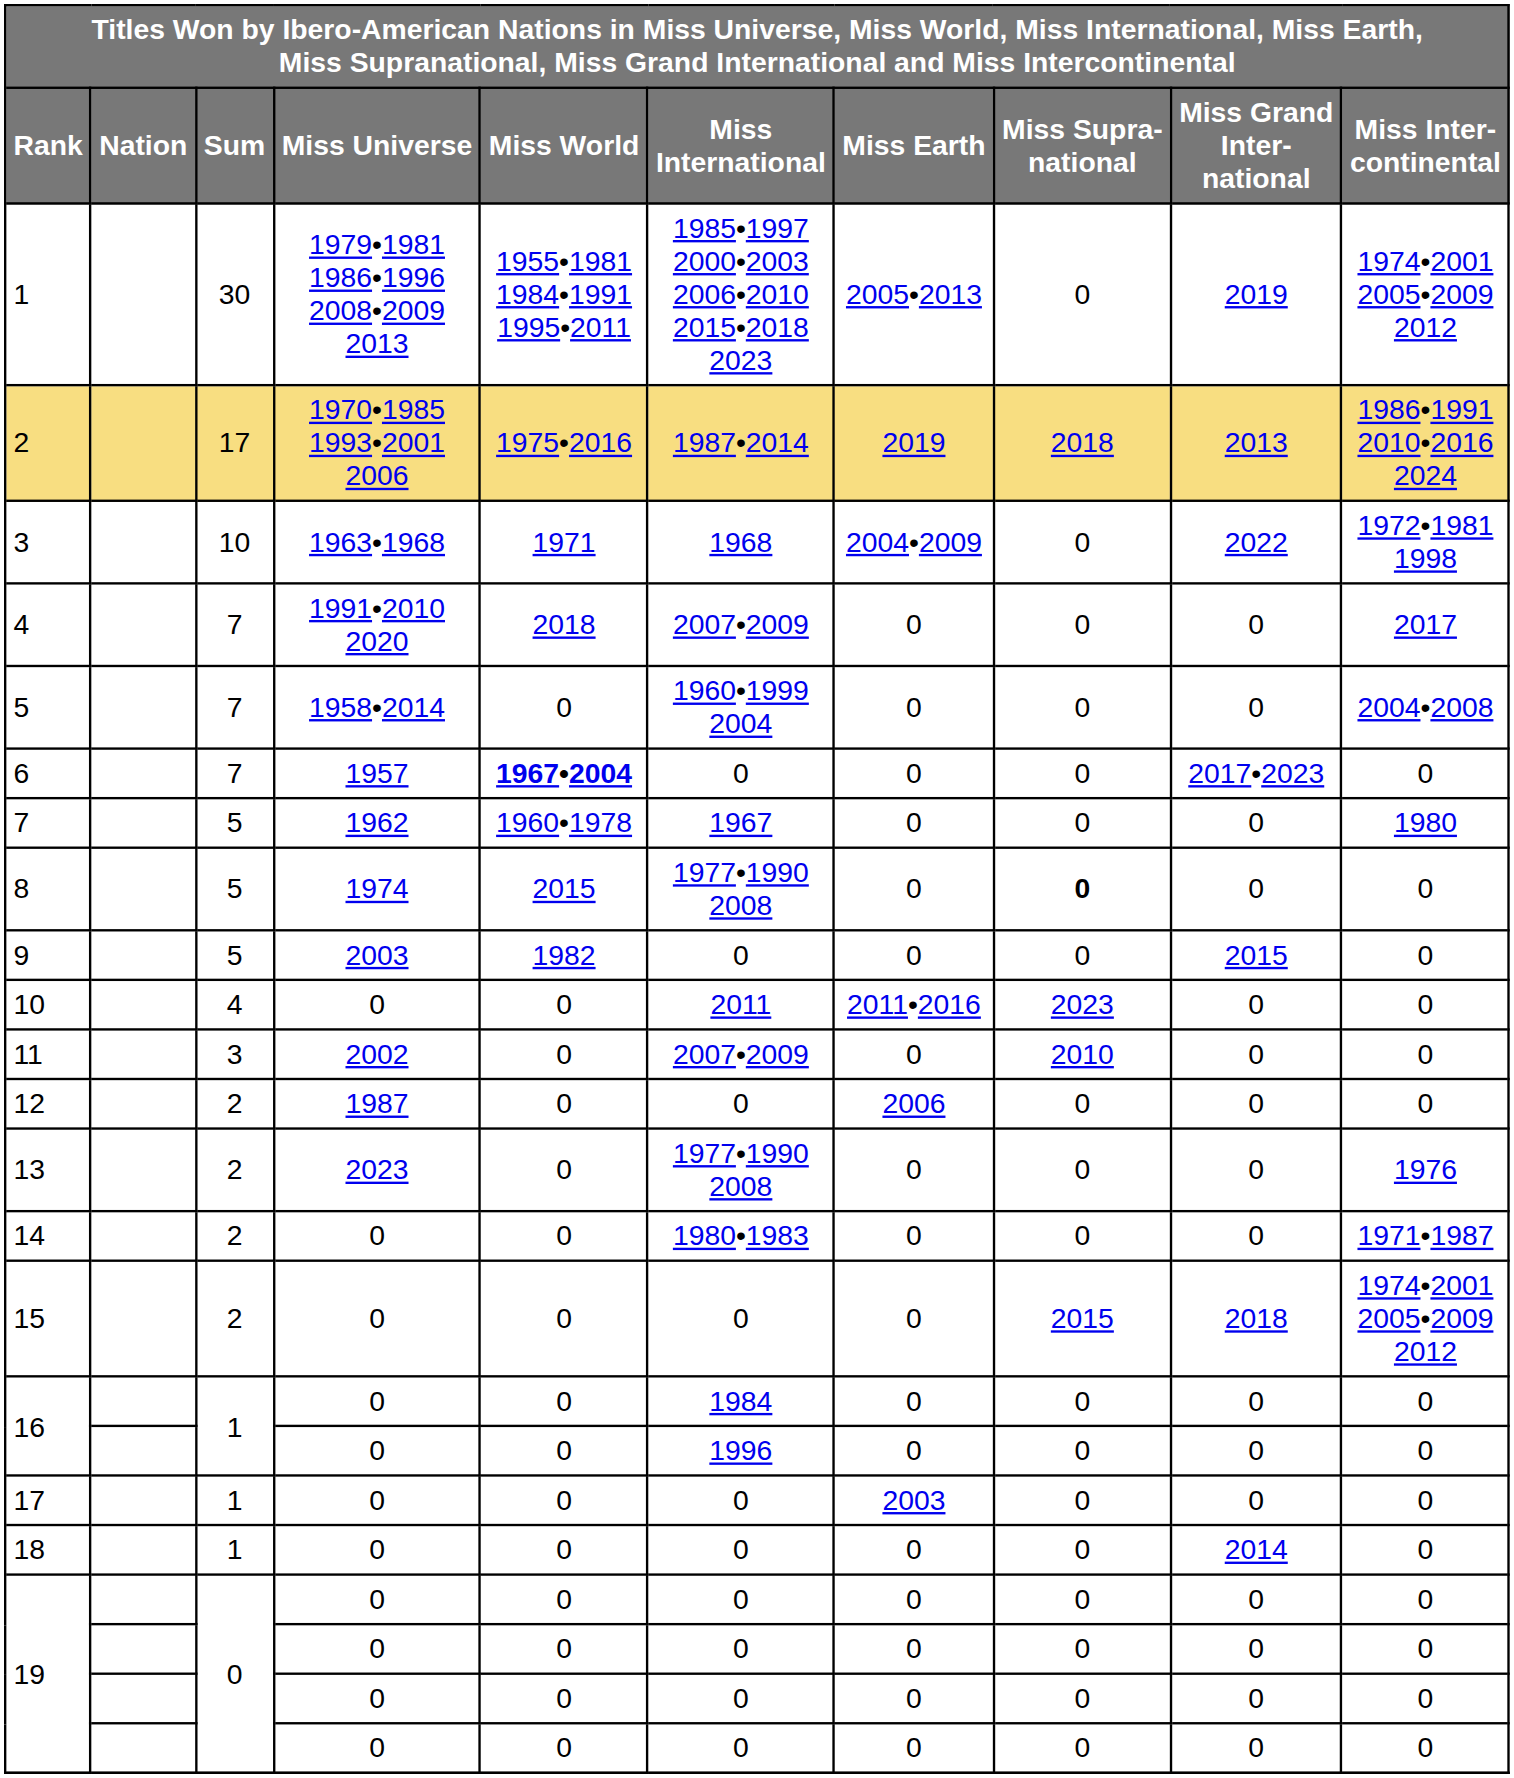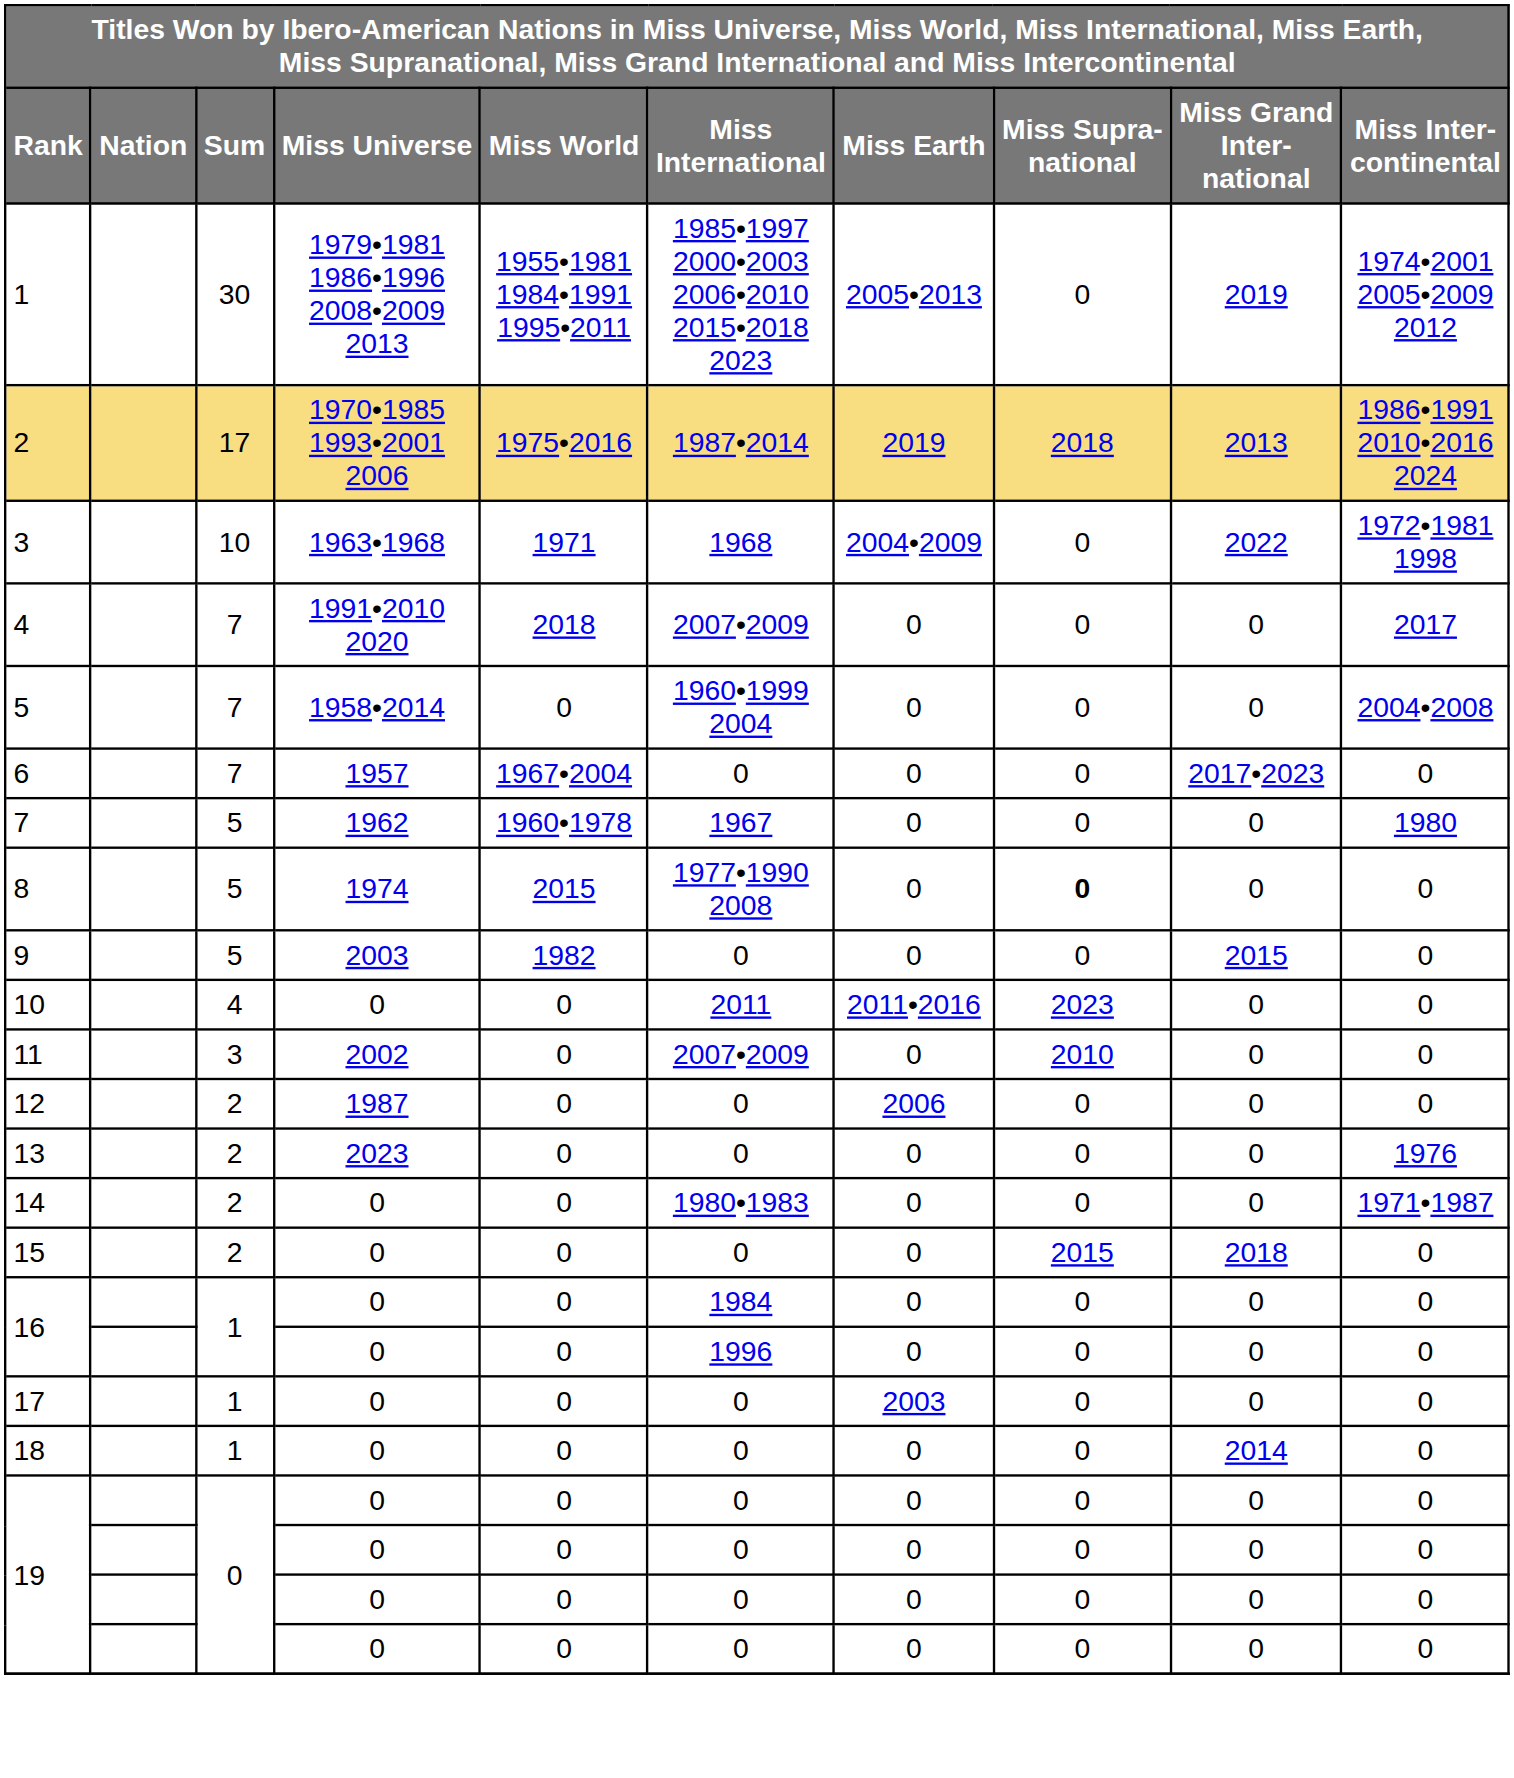 <table class="sortable wiki table" border="3" cellpadding="3" cellspacing="0" style="margin: 0 1em 0 0; background: white; border: 1px #000000 solid; border-collapse: collapse; font-size: 75%;">
 <tr>
 <th style="background-color:#787878;color:#FFFFFF;"  colspan=10>Titles Won by Ibero-American Nations in Miss Universe, Miss World, Miss International, Miss Earth, <br> Miss Supranational, Miss Grand International and Miss Intercontinental</th>
 </tr>
 <tr>
 <th style="background-color:#787878;color:#FFFFFF;">Rank</th>
 <th style="background-color:#787878;color:#FFFFFF;">Nation</th>
 <th style="background-color:#787878;color:#FFFFFF;">Sum</th>
 <th style="background-color:#787878;color:#FFFFFF;">Miss Universe</th>
 <th style="background-color:#787878;color:#FFFFFF;">Miss World</th>
 <th style="background-color:#787878;color:#FFFFFF;">Miss<br>International</th>
 <th style="background-color:#787878;color:#FFFFFF;">Miss Earth</th>
 <th style="background-color:#787878;color:#FFFFFF;">Miss Supra-<br>national</th>
 <th style="background-color:#787878;color:#FFFFFF;">Miss Grand<br>Inter-<br>national</th>
 <th style="background-color:#787878;color:#FFFFFF;">Miss Inter-<br>continental</th>
 </tr>
 <tr>
 <td>1</td>
 <td></td>
 <td style="text-align:center;">30</td>
 <td style="text-align:center;"><a href='#'>1979</a>•<a href='#'>1981</a><br><a href='#'>1986</a>•<a href='#'>1996</a><br><a href='#'>2008</a>•<a href='#'>2009</a><br><a href='#'>2013</a></td>
 <td style="text-align:center;"><a href='#'>1955</a>•<a href='#'>1981</a><br><a href='#'>1984</a>•<a href='#'>1991</a><br><a href='#'>1995</a>•<a href='#'>2011</a></td>
 <td style="text-align:center;"><a href='#'>1985</a>•<a href='#'>1997</a><br><a href='#'>2000</a>•<a href='#'>2003</a><br><a href='#'>2006</a>•<a href='#'>2010</a><br><a href='#'>2015</a>•<a href='#'>2018</a><br><a href='#'>2023</a></td>
 <td style="text-align:center;"><a href='#'>2005</a>•<a href='#'>2013</a></td>
 <td style="text-align:center;">0</td>
 <td style="text-align:center;"><a href='#'>2019</a></td>
 <td style="text-align:center;"><a href='#'>1974</a>•<a href='#'>2001</a><br><a href='#'>2005</a>•<a href='#'>2009</a><br><a href='#'>2012</a></td>
 </tr>
 <tr>
 <td bgcolor="#F8DE81">2</td>
 <td bgcolor="#F8DE81"></td>
 <td bgcolor="#F8DE81" align="center">17</td>
 <td bgcolor="#F8DE81" align="center"><a href='#'>1970</a>•<a href='#'>1985</a><br><a href='#'>1993</a>•<a href='#'>2001</a><br><a href='#'>2006</a></td>
 <td bgcolor="#F8DE81" align="center"><a href='#'>1975</a>•<a href='#'>2016</a></td>
 <td bgcolor="#F8DE81" align="center"><a href='#'>1987</a>•<a href='#'>2014</a></td>
 <td bgcolor="#F8DE81" align="center"><a href='#'>2019</a></td>
 <td bgcolor="#F8DE81" align="center"><a href='#'>2018</a></td>
 <td bgcolor="#F8DE81" align="center"><a href='#'>2013</a></td>
 <td bgcolor="#F8DE81" align="center"><a href='#'>1986</a>•<a href='#'>1991</a><br><a href='#'>2010</a>•<a href='#'>2016</a><br><a href='#'>2024</a></td>
 </tr>
 <tr>
 <td>3</td>
 <td></td>
 <td style="text-align:center;">10</td>
 <td style="text-align:center;"><a href='#'>1963</a>•<a href='#'>1968</a></td>
 <td style="text-align:center;"><a href='#'>1971</a></td>
 <td style="text-align:center;"><a href='#'>1968</a></td>
 <td style="text-align:center;"><a href='#'>2004</a>•<a href='#'>2009</a></td>
 <td style="text-align:center;">0</td>
 <td style="text-align:center;"><a href='#'>2022</a></td>
 <td style="text-align:center;"><a href='#'>1972</a>•<a href='#'>1981</a><br><a href='#'>1998</a></td>
 </tr>
 <tr>
 <td>4</td>
 <td></td>
 <td style="text-align:center;">7</td>
 <td style="text-align:center;"><a href='#'>1991</a>•<a href='#'>2010</a><br><a href='#'>2020</a></td>
 <td style="text-align:center;"><a href='#'>2018</a></td>
 <td style="text-align:center;"><a href='#'>2007</a>•<a href='#'>2009</a></td>
 <td style="text-align:center;">0</td>
 <td style="text-align:center;">0</td>
 <td style="text-align:center;">0</td>
 <td style="text-align:center;"><a href='#'>2017</a></td>
 </tr>
 <tr>
 <td>5</td>
 <td></td>
 <td style="text-align:center;">7</td>
 <td style="text-align:center;"><a href='#'>1958</a>•<a href='#'>2014</a></td>
 <td style="text-align:center;">0</td>
 <td style="text-align:center;"><a href='#'>1960</a>•<a href='#'>1999</a><br><a href='#'>2004</a></td>
 <td style="text-align:center;">0</td>
 <td style="text-align:center;">0</td>
 <td style="text-align:center;">0</td>
 <td style="text-align:center;"><a href='#'>2004</a>•<a href='#'>2008</a></td>
 </tr>
 <tr>
 <td>6</td>
 <td></td>
 <td style="text-align:center;">7</td>
 <td style="text-align:center;"><a href='#'>1957</a></td>
-<td style="text-align:center;"><strong><a href='#'>1967</a>•<a href='#'>2004</a></strong></td>
+<td style="text-align:center;"><a href='#'>1967</a>•<a href='#'>2004</a></td>
 <td style="text-align:center;">0</td>
 <td style="text-align:center;">0</td>
 <td style="text-align:center;">0</td>
 <td style="text-align:center;"><a href='#'>2017</a>•<a href='#'>2023</a></td>
 <td style="text-align:center;">0</td>
 </tr>
 <tr>
 <td>7</td>
 <td></td>
 <td style="text-align:center;">5</td>
 <td style="text-align:center;"><a href='#'>1962</a></td>
 <td style="text-align:center;"><a href='#'>1960</a>•<a href='#'>1978</a></td>
 <td style="text-align:center;"><a href='#'>1967</a></td>
 <td style="text-align:center;">0</td>
 <td style="text-align:center;">0</td>
 <td style="text-align:center;">0</td>
 <td style="text-align:center;"><a href='#'>1980</a></td>
 </tr>
 <tr>
 <td>8</td>
 <td></td>
 <td style="text-align:center;">5</td>
 <td style="text-align:center;"><a href='#'>1974</a></td>
 <td style="text-align:center;"><a href='#'>2015</a></td>
 <td style="text-align:center;"><a href='#'>1977</a>•<a href='#'>1990</a><br><a href='#'>2008</a></td>
 <td style="text-align:center;">0</td>
 <td style="text-align:center;"><strong>0</strong></td>
 <td style="text-align:center;">0</td>
 <td style="text-align:center;">0</td>
 </tr>
 <tr>
 <td>9</td>
 <td></td>
 <td style="text-align:center;">5</td>
 <td style="text-align:center;"><a href='#'>2003</a></td>
 <td style="text-align:center;"><a href='#'>1982</a></td>
 <td style="text-align:center;">0</td>
 <td style="text-align:center;">0</td>
 <td style="text-align:center;">0</td>
 <td style="text-align:center;"><a href='#'>2015</a></td>
 <td style="text-align:center;">0</td>
 </tr>
 <tr>
 <td>10</td>
 <td></td>
 <td style="text-align:center;">4</td>
 <td style="text-align:center;">0</td>
 <td style="text-align:center;">0</td>
 <td style="text-align:center;"><a href='#'>2011</a></td>
 <td style="text-align:center;"><a href='#'>2011</a>•<a href='#'>2016</a></td>
 <td style="text-align:center;"><a href='#'>2023</a></td>
 <td style="text-align:center;">0</td>
 <td style="text-align:center;">0</td>
 </tr>
 <tr>
 <td>11</td>
 <td></td>
 <td style="text-align:center;">3</td>
 <td style="text-align:center;"><a href='#'>2002</a></td>
 <td style="text-align:center;">0</td>
 <td style="text-align:center;"><a href='#'>2007</a>•<a href='#'>2009</a></td>
 <td style="text-align:center;">0</td>
 <td style="text-align:center;"><a href='#'>2010</a></td>
 <td style="text-align:center;">0</td>
 <td style="text-align:center;">0</td>
 </tr>
 <tr>
 <td>12</td>
 <td></td>
 <td style="text-align:center;">2</td>
 <td style="text-align:center;"><a href='#'>1987</a></td>
 <td style="text-align:center;">0</td>
 <td style="text-align:center;">0</td>
 <td style="text-align:center;"><a href='#'>2006</a></td>
 <td style="text-align:center;">0</td>
 <td style="text-align:center;">0</td>
 <td style="text-align:center;">0</td>
 </tr>
 <tr>
 <td>13</td>
 <td></td>
 <td style="text-align:center;">2</td>
 <td style="text-align:center;"><a href='#'>2023</a></td>
 <td style="text-align:center;">0</td>
-<td style="text-align:center;"><a href='#'>1977</a>•<a href='#'>1990</a><br><a href='#'>2008</a></td>
+<td style="text-align:center;">0</td>
 <td style="text-align:center;">0</td>
 <td style="text-align:center;">0</td>
 <td style="text-align:center;">0</td>
 <td style="text-align:center;"><a href='#'>1976</a></td>
 </tr>
 <tr>
 <td>14</td>
 <td></td>
 <td style="text-align:center;">2</td>
 <td style="text-align:center;">0</td>
 <td style="text-align:center;">0</td>
 <td style="text-align:center;"><a href='#'>1980</a>•<a href='#'>1983</a></td>
 <td style="text-align:center;">0</td>
 <td style="text-align:center;">0</td>
 <td style="text-align:center;">0</td>
 <td style="text-align:center;"><a href='#'>1971</a>•<a href='#'>1987</a></td>
 </tr>
 <tr>
 <td>15</td>
 <td></td>
 <td style="text-align:center;">2</td>
 <td style="text-align:center;">0</td>
 <td style="text-align:center;">0</td>
 <td style="text-align:center;">0</td>
 <td style="text-align:center;">0</td>
 <td style="text-align:center;"><a href='#'>2015</a></td>
 <td style="text-align:center;"><a href='#'>2018</a></td>
-<td style="text-align:center;"><a href='#'>1974</a>•<a href='#'>2001</a><br><a href='#'>2005</a>•<a href='#'>2009</a><br><a href='#'>2012</a></td>
+<td style="text-align:center;">0</td>
 </tr>
 <tr>
 <td rowspan=2>16</td>
 <td></td>
 <td rowspan=2 style="text-align:center;">1</td>
 <td style="text-align:center;">0</td>
 <td style="text-align:center;">0</td>
 <td style="text-align:center;"><a href='#'>1984</a></td>
 <td style="text-align:center;">0</td>
 <td style="text-align:center;">0</td>
 <td style="text-align:center;">0</td>
 <td style="text-align:center;">0</td>
 </tr>
 <tr>
 <td></td>
 <td style="text-align:center;">0</td>
 <td style="text-align:center;">0</td>
 <td style="text-align:center;"><a href='#'>1996</a></td>
 <td style="text-align:center;">0</td>
 <td style="text-align:center;">0</td>
 <td style="text-align:center;">0</td>
 <td style="text-align:center;">0</td>
 </tr>
 <tr>
 <td>17</td>
 <td></td>
 <td style="text-align:center;">1</td>
 <td style="text-align:center;">0</td>
 <td style="text-align:center;">0</td>
 <td style="text-align:center;">0</td>
 <td style="text-align:center;"><a href='#'>2003</a></td>
 <td style="text-align:center;">0</td>
 <td style="text-align:center;">0</td>
 <td style="text-align:center;">0</td>
 </tr>
 <tr>
 <td>18</td>
 <td></td>
 <td style="text-align:center;">1</td>
 <td style="text-align:center;">0</td>
 <td style="text-align:center;">0</td>
 <td style="text-align:center;">0</td>
 <td style="text-align:center;">0</td>
 <td style="text-align:center;">0</td>
 <td style="text-align:center;"><a href='#'>2014</a></td>
 <td style="text-align:center;">0</td>
 </tr>
 <tr>
 <td rowspan=4>19</td>
 <td></td>
 <td rowspan=4 style="text-align:center;">0</td>
 <td style="text-align:center;">0</td>
 <td style="text-align:center;">0</td>
 <td style="text-align:center;">0</td>
 <td style="text-align:center;">0</td>
 <td style="text-align:center;">0</td>
 <td style="text-align:center;">0</td>
 <td style="text-align:center;">0</td>
 </tr>
 <tr>
 <td></td>
 <td style="text-align:center;">0</td>
 <td style="text-align:center;">0</td>
 <td style="text-align:center;">0</td>
 <td style="text-align:center;">0</td>
 <td style="text-align:center;">0</td>
 <td style="text-align:center;">0</td>
 <td style="text-align:center;">0</td>
 </tr>
 <tr>
 <td></td>
 <td style="text-align:center;">0</td>
 <td style="text-align:center;">0</td>
 <td style="text-align:center;">0</td>
 <td style="text-align:center;">0</td>
 <td style="text-align:center;">0</td>
 <td style="text-align:center;">0</td>
 <td style="text-align:center;">0</td>
 </tr>
 <tr>
 <td></td>
 <td style="text-align:center;">0</td>
 <td style="text-align:center;">0</td>
 <td style="text-align:center;">0</td>
 <td style="text-align:center;">0</td>
 <td style="text-align:center;">0</td>
 <td style="text-align:center;">0</td>
 <td style="text-align:center;">0</td>
 </tr>
 <tr>
 </tr>
 </table>
